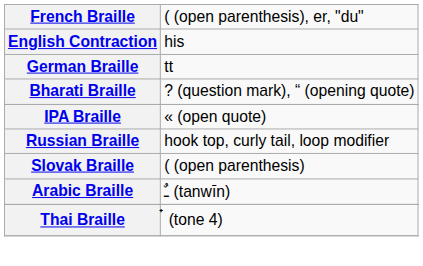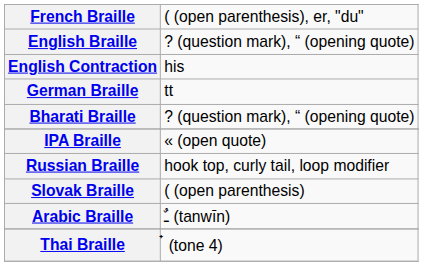 <table class="wikitable">
 <tr>
 <th align=left><a href='#'>French Braille</a></th>
 <td>( (open parenthesis), er, "du"</td>
+</tr>
+<tr>
+<th align=left><a href='#'>English Braille</a></th>
+<td>? (question mark), “ (opening quote)</td>
 </tr>
 <tr>
 <th align=left><a href='#'>English Contraction</a></th>
 <td>his</td>
 </tr>
 <tr>
 <th align=left><a href='#'>German Braille</a></th>
 <td>tt</td>
 </tr>
 <tr>
 <th align=left><a href='#'>Bharati Braille</a></th>
 <td>? (question mark), “ (opening quote) </td>
 </tr>
 <tr>
 </tr>
 <tr>
 <th align=left><a href='#'>IPA Braille</a></th>
 <td>« (open quote)</td>
 </tr>
 <tr>
 <th align=left><a href='#'>Russian Braille</a></th>
 <td>hook top, curly tail, loop modifier</td>
 </tr>
 <tr>
 <th align=left><a href='#'>Slovak Braille</a></th>
 <td>( (open parenthesis)</td>
 </tr>
 <tr>
 <th align=left><a href='#'>Arabic Braille</a></th>
 <td>ـٌ (tanwīn)</td>
 </tr>
 <tr>
 </tr>
 <tr>
 </tr>
 <tr>
 <th align=left><a href='#'>Thai Braille</a></th>
 <td>๋ (tone 4)</td>
 </tr>
 <tr>
 </tr>
 </table>
